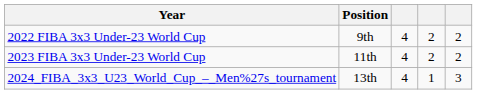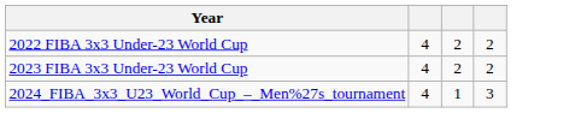 <table class="wikitable" style="text-align: center;">
 <tr>
 <th>Year</th>
-<th>Position</th>
 <th width=25px></th>
 <th width=25px></th>
 <th width=25px></th>
 </tr>
 <tr>
 <td style="text-align:left;"> <a href='#'>2022 FIBA 3x3 Under-23 World Cup</a></td>
-<td>9th</td>
 <td>4</td>
 <td>2</td>
 <td>2</td>
 </tr>
 <tr>
 <td style="text-align:left;"> <a href='#'>2023 FIBA 3x3 Under-23 World Cup</a></td>
-<td>11th</td>
 <td>4</td>
 <td>2</td>
 <td>2</td>
 </tr>
 <tr>
 <td style="text-align:left;"> <a href='#'>2024_FIBA_3x3_U23_World_Cup_–_Men%27s_tournament</a></td>
-<td>13th</td>
 <td>4</td>
 <td>1</td>
 <td>3</td>
 </tr>
 </table>
